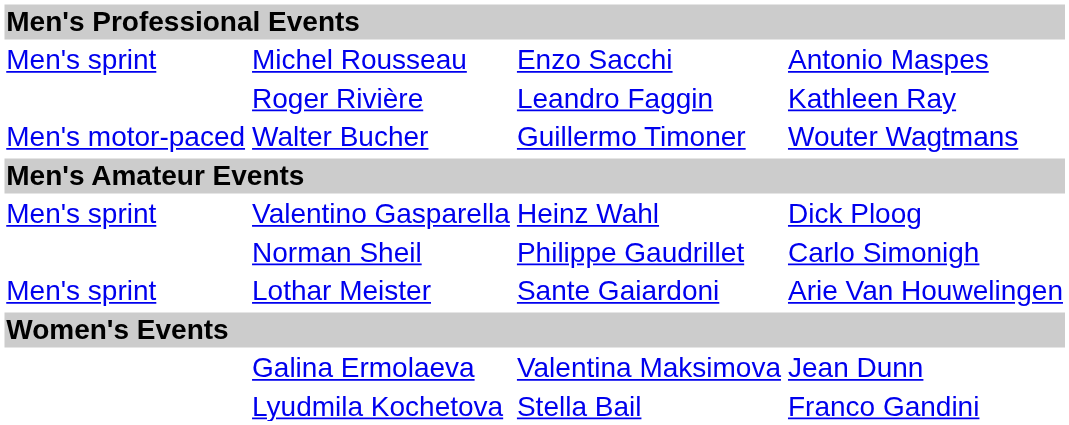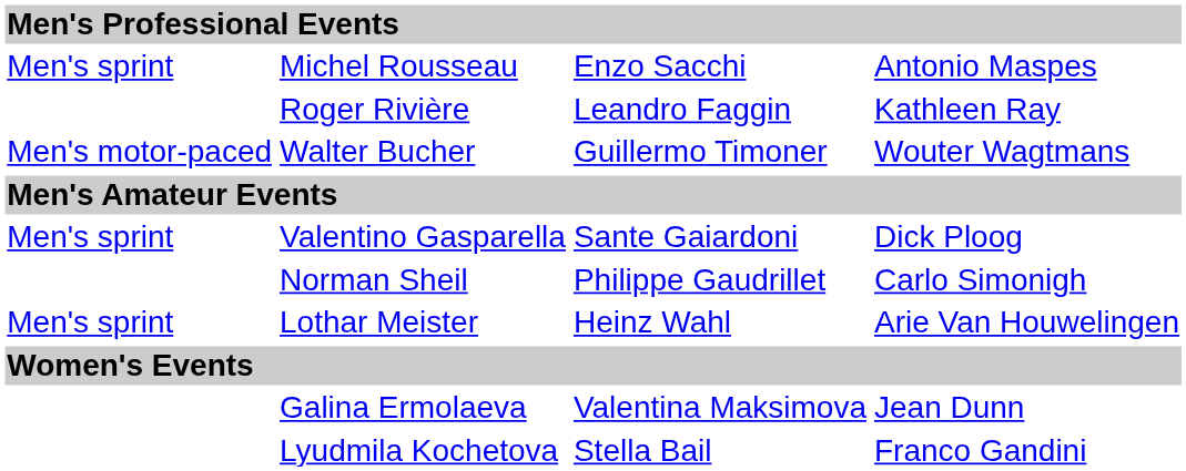 <table>
 <tr bgcolor="#cccccc">
 <td colspan=7><strong>Men's Professional Events</strong></td>
 </tr>
 <tr>
 <td><a href='#'>Men's sprint</a> <br></td>
 <td><a href='#'>Michel Rousseau</a><br></td>
 <td><a href='#'>Enzo Sacchi</a><br></td>
 <td><a href='#'>Antonio Maspes</a><br></td>
 </tr>
 <tr>
 <td><br></td>
 <td><a href='#'>Roger Rivière</a><br></td>
 <td><a href='#'>Leandro Faggin</a><br></td>
 <td><a href='#'>Kathleen Ray</a><br></td>
 </tr>
 <tr>
 <td><a href='#'>Men's motor-paced</a><br></td>
 <td><a href='#'>Walter Bucher</a><br></td>
 <td><a href='#'>Guillermo Timoner</a><br></td>
 <td><a href='#'>Wouter Wagtmans</a><br></td>
 </tr>
 <tr bgcolor="#cccccc">
 <td colspan=7><strong>Men's Amateur Events</strong></td>
 </tr>
 <tr>
 <td><a href='#'>Men's sprint</a> <br></td>
 <td><a href='#'>Valentino Gasparella</a> <br></td>
-<td><a href='#'>Heinz Wahl</a><br></td>
+<td><a href='#'>Sante Gaiardoni</a><br></td>
 <td><a href='#'>Dick Ploog</a><br></td>
 </tr>
 <tr>
 <td><br></td>
 <td><a href='#'>Norman Sheil</a><br></td>
 <td><a href='#'>Philippe Gaudrillet</a><br></td>
 <td><a href='#'>Carlo Simonigh</a><br></td>
 </tr>
 <tr>
 <td><a href='#'>Men's sprint</a> <br></td>
 <td><a href='#'>Lothar Meister</a><br></td>
-<td><a href='#'>Sante Gaiardoni</a><br></td>
+<td><a href='#'>Heinz Wahl</a><br></td>
 <td><a href='#'>Arie Van Houwelingen</a> <br></td>
 </tr>
 <tr bgcolor="#cccccc">
 <td colspan=7><strong>Women's Events</strong></td>
 </tr>
 <tr>
 <td><br></td>
 <td><a href='#'>Galina Ermolaeva</a><br></td>
 <td><a href='#'>Valentina Maksimova</a><br></td>
 <td><a href='#'>Jean Dunn</a><br></td>
 </tr>
 <tr>
 <td><br></td>
 <td><a href='#'>Lyudmila Kochetova</a><br></td>
 <td><a href='#'>Stella Bail</a><br></td>
 <td><a href='#'>Franco Gandini</a><br></td>
 </tr>
 </table>
